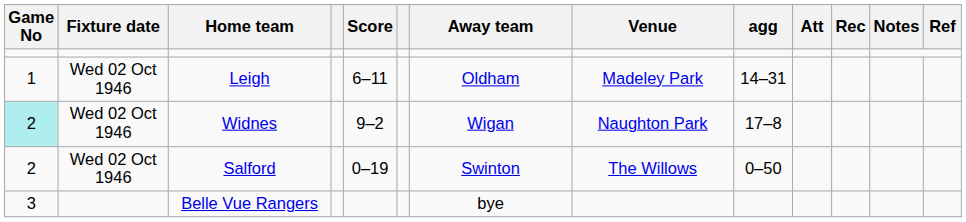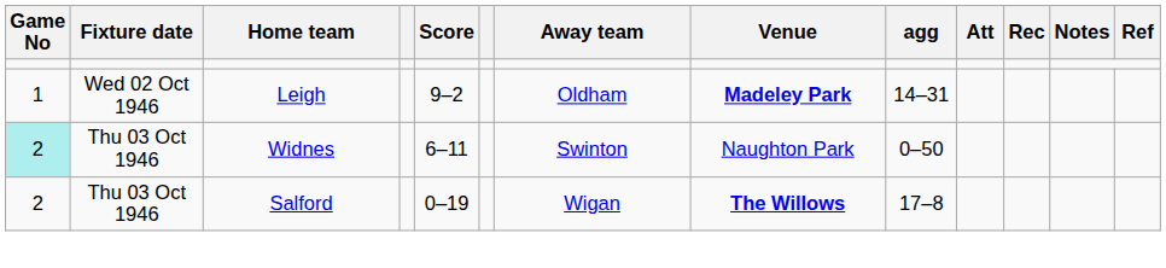 <table class="wikitable" style="text-align:center;">
 <tr>
 <th width=20 abbr="No">Game No</th>
 <th width=100 abbr="Date">Fixture date</th>
 <th width=150 abbr="Home team">Home team</th>
 <th width=5 abbr="space"></th>
 <th width=20 abbr="Score">Score</th>
 <th width=5 abbr="space"></th>
 <th width=150 abbr="Away team">Away team</th>
 <th width=150 abbr="Venue">Venue</th>
 <th width=50 abbr="agg">agg</th>
 <th width=30 abbr="Att">Att</th>
 <th width=30 abbr="Rec">Rec</th>
 <th width=20 abbr="Notes">Notes</th>
 <th width=30 abbr="Ref">Ref</th>
 </tr>
 <tr>
 <td></td>
 <td></td>
 <td></td>
 <td></td>
 <td></td>
 <td></td>
 <td></td>
 <td></td>
 <td></td>
 <td></td>
 <td></td>
 </tr>
 <tr>
 <td>1</td>
 <td>Wed 02 Oct 1946</td>
 <td><a href='#'>Leigh</a></td>
 <td></td>
-<td>6–11</td>
+<td>9–2</td>
 <td></td>
 <td><a href='#'>Oldham</a></td>
-<td><a href='#'>Madeley Park</a></td>
+<td><strong><a href='#'>Madeley Park</a></strong></td>
 <td>14–31</td>
 <td></td>
 <td></td>
 <td></td>
 <td></td>
 </tr>
 <tr>
 <td style="background: paleturquoise;">2</td>
-<td>Wed 02 Oct 1946</td>
+<td>Thu 03 Oct 1946</td>
 <td><a href='#'>Widnes</a></td>
 <td></td>
-<td>9–2</td>
+<td>6–11</td>
 <td></td>
-<td><a href='#'>Wigan</a></td>
+<td><a href='#'>Swinton</a></td>
 <td><a href='#'>Naughton Park</a></td>
-<td>17–8</td>
+<td>0–50</td>
 <td></td>
 <td></td>
 <td></td>
 <td></td>
 </tr>
 <tr>
 <td>2</td>
-<td>Wed 02 Oct 1946</td>
+<td>Thu 03 Oct 1946</td>
 <td><a href='#'>Salford</a></td>
 <td></td>
 <td>0–19</td>
 <td></td>
-<td><a href='#'>Swinton</a></td>
-<td><a href='#'>The Willows</a></td>
-<td>0–50</td>
-<td></td>
-<td></td>
-<td></td>
-<td></td>
-</tr>
-<tr>
-<td>3</td>
-<td></td>
-<td><a href='#'>Belle Vue Rangers</a></td>
-<td></td>
-<td></td>
-<td></td>
-<td>bye</td>
-<td></td>
-<td></td>
+<td><a href='#'>Wigan</a></td>
+<td><strong><a href='#'>The Willows</a></strong></td>
+<td>17–8</td>
 <td></td>
 <td></td>
 <td></td>
 <td></td>
 </tr>
 </table>
